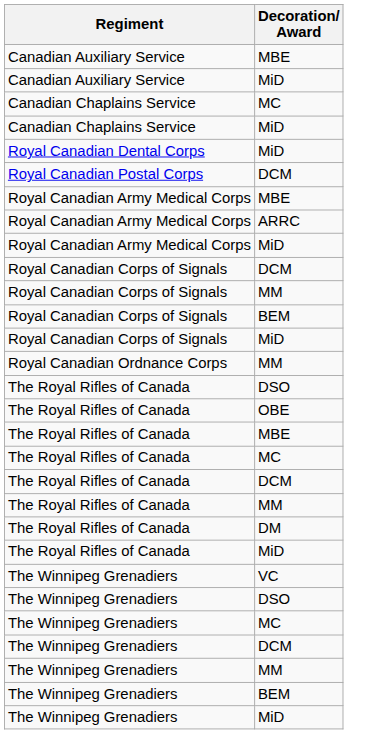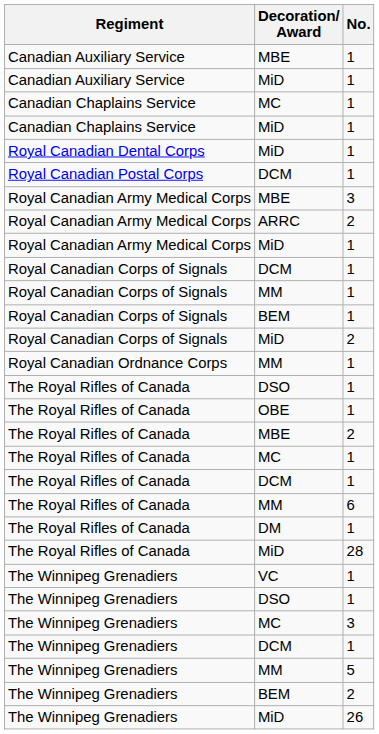 <table class="wikitable">
 <tr>
 <th>Regiment</th>
 <th>Decoration/<br>Award</th>
+<th>No.</th>
 </tr>
 <tr>
 <td>Canadian Auxiliary Service</td>
 <td>MBE</td>
+<td>1</td>
 </tr>
 <tr>
 <td>Canadian Auxiliary Service</td>
 <td>MiD</td>
+<td>1</td>
 </tr>
 <tr>
 <td>Canadian Chaplains Service</td>
 <td>MC</td>
+<td>1</td>
 </tr>
 <tr>
 <td>Canadian Chaplains Service</td>
 <td>MiD</td>
+<td>1</td>
 </tr>
 <tr>
 <td><a href='#'>Royal Canadian Dental Corps</a></td>
 <td>MiD</td>
+<td>1</td>
 </tr>
 <tr>
 <td><a href='#'>Royal Canadian Postal Corps</a></td>
 <td>DCM</td>
+<td>1</td>
 </tr>
 <tr>
 <td>Royal Canadian Army Medical Corps</td>
 <td>MBE</td>
+<td>3</td>
 </tr>
 <tr>
 <td>Royal Canadian Army Medical Corps</td>
 <td>ARRC</td>
+<td>2</td>
 </tr>
 <tr>
 <td>Royal Canadian Army Medical Corps</td>
 <td>MiD</td>
+<td>1</td>
 </tr>
 <tr>
 <td>Royal Canadian Corps of Signals</td>
 <td>DCM</td>
+<td>1</td>
 </tr>
 <tr>
 <td>Royal Canadian Corps of Signals</td>
 <td>MM</td>
+<td>1</td>
 </tr>
 <tr>
 <td>Royal Canadian Corps of Signals</td>
 <td>BEM</td>
+<td>1</td>
 </tr>
 <tr>
 <td>Royal Canadian Corps of Signals</td>
 <td>MiD</td>
+<td>2</td>
 </tr>
 <tr>
 <td>Royal Canadian Ordnance Corps</td>
 <td>MM</td>
+<td>1</td>
 </tr>
 <tr>
 <td>The Royal Rifles of Canada</td>
 <td>DSO</td>
+<td>1</td>
 </tr>
 <tr>
 <td>The Royal Rifles of Canada</td>
 <td>OBE</td>
+<td>1</td>
 </tr>
 <tr>
 <td>The Royal Rifles of Canada</td>
 <td>MBE</td>
+<td>2</td>
 </tr>
 <tr>
 <td>The Royal Rifles of Canada</td>
 <td>MC</td>
+<td>1</td>
 </tr>
 <tr>
 <td>The Royal Rifles of Canada</td>
 <td>DCM</td>
+<td>1</td>
 </tr>
 <tr>
 <td>The Royal Rifles of Canada</td>
 <td>MM</td>
+<td>6</td>
 </tr>
 <tr>
 <td>The Royal Rifles of Canada</td>
 <td>DM</td>
+<td>1</td>
 </tr>
 <tr>
 <td>The Royal Rifles of Canada</td>
 <td>MiD</td>
+<td>28</td>
 </tr>
 <tr>
 <td>The Winnipeg Grenadiers</td>
 <td>VC</td>
+<td>1</td>
 </tr>
 <tr>
 <td>The Winnipeg Grenadiers</td>
 <td>DSO</td>
+<td>1</td>
 </tr>
 <tr>
 <td>The Winnipeg Grenadiers</td>
 <td>MC</td>
+<td>3</td>
 </tr>
 <tr>
 <td>The Winnipeg Grenadiers</td>
 <td>DCM</td>
+<td>1</td>
 </tr>
 <tr>
 <td>The Winnipeg Grenadiers</td>
 <td>MM</td>
+<td>5</td>
 </tr>
 <tr>
 <td>The Winnipeg Grenadiers</td>
 <td>BEM</td>
+<td>2</td>
 </tr>
 <tr>
 <td>The Winnipeg Grenadiers</td>
 <td>MiD</td>
+<td>26</td>
 </tr>
 </table>
